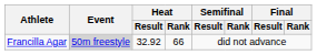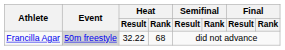 <table class=wikitable style="font-size:90%">
 <tr>
 <th rowspan="2">Athlete</th>
 <th rowspan="2">Event</th>
 <th colspan="2">Heat</th>
 <th colspan="2">Semifinal</th>
 <th colspan="2">Final</th>
 </tr>
 <tr style="font-size:95%">
 <th>Result</th>
 <th>Rank</th>
 <th>Result</th>
 <th>Rank</th>
 <th>Result</th>
 <th>Rank</th>
 </tr>
 <tr align=center>
 <td align=left><a href='#'>Francilla Agar</a></td>
 <td align=left style="background: lightgrey;"><a href='#'>50m freestyle</a></td>
-<td>32.92</td>
-<td>66</td>
+<td>32.22</td>
+<td>68</td>
 <td colspan=4>did not advance</td>
 </tr>
 </table>
